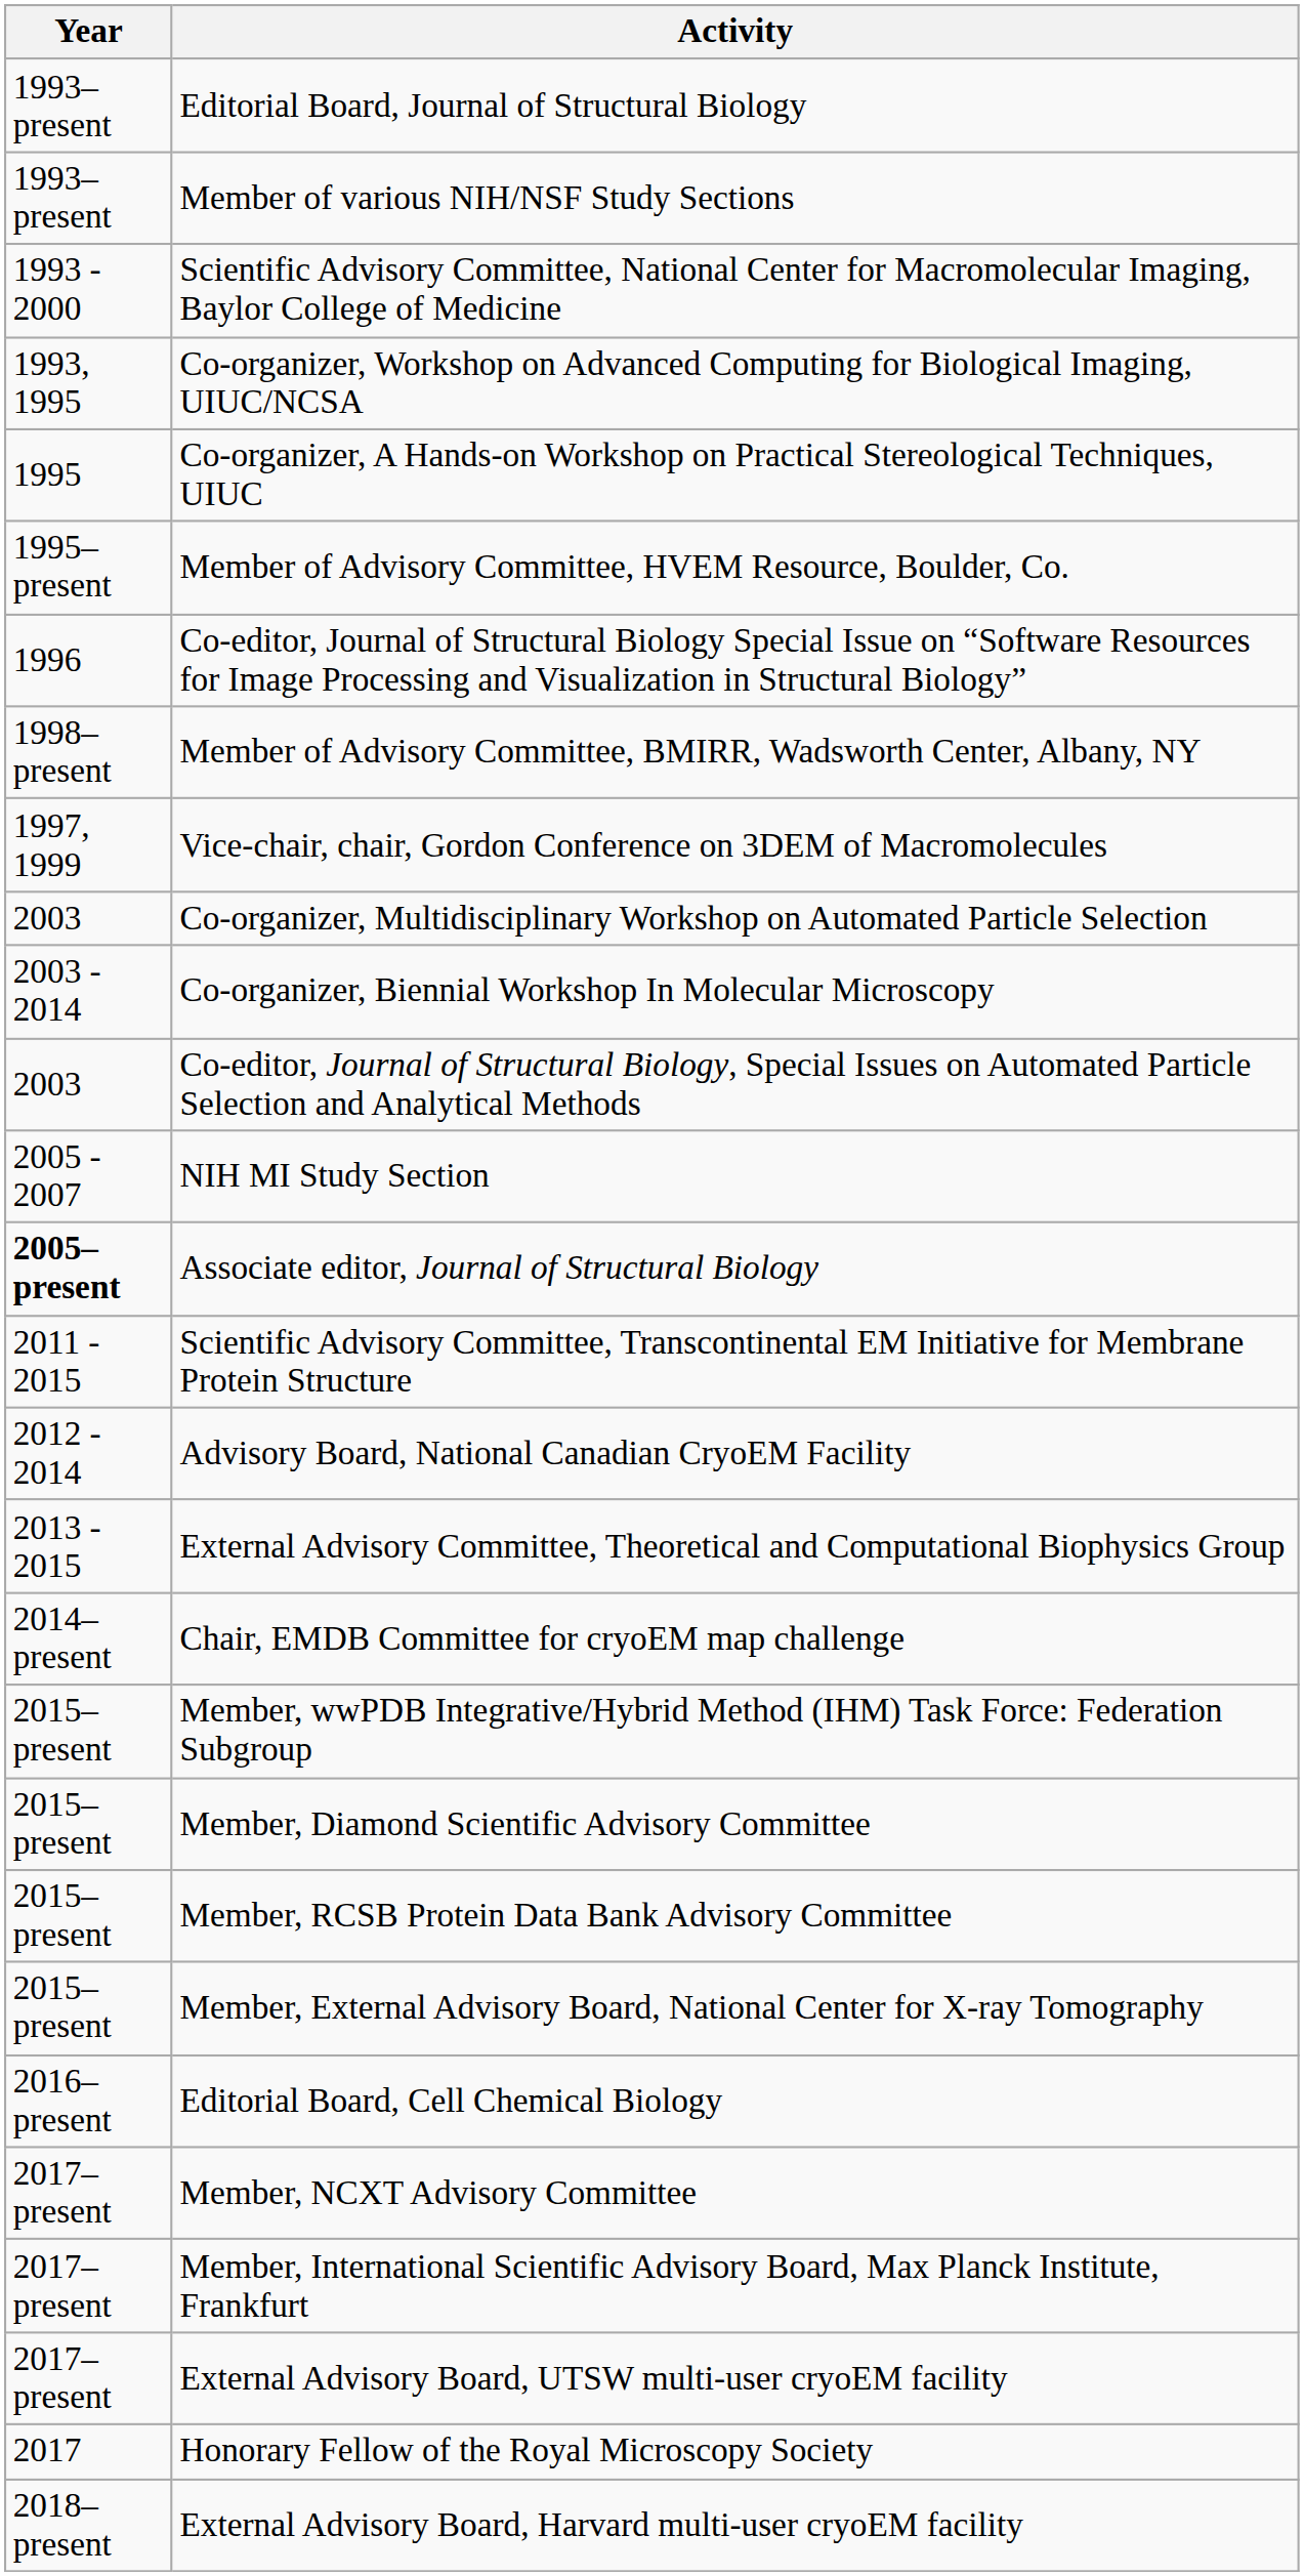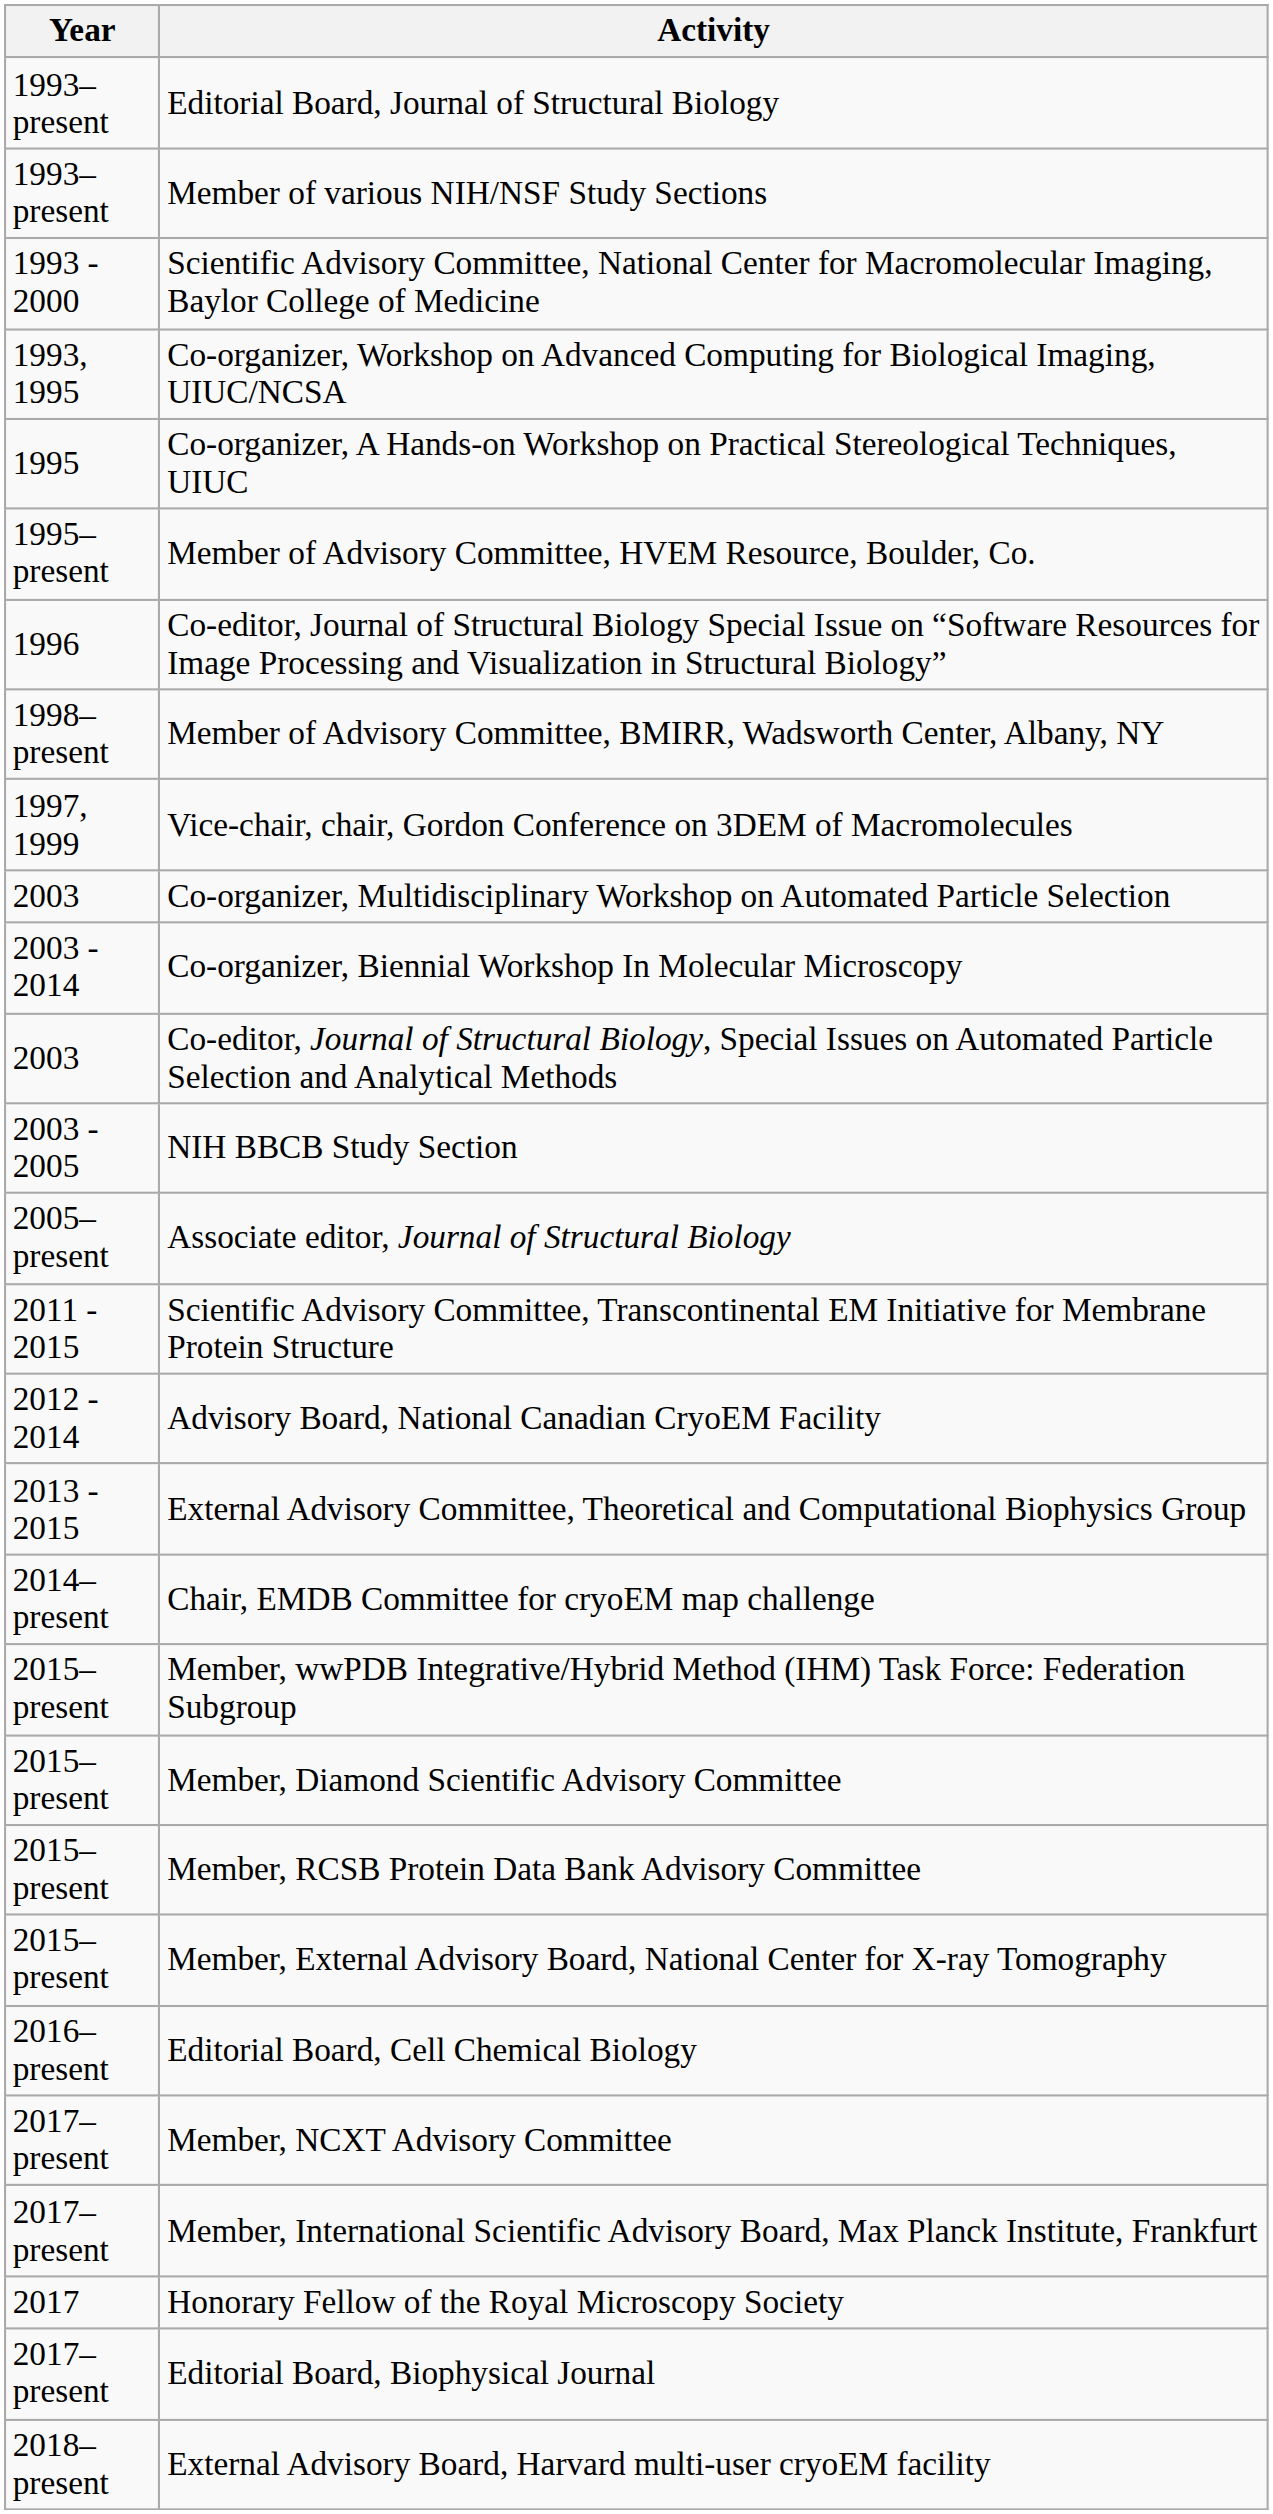 <table class="wikitable">
 <tr>
 <th>Year</th>
 <th>Activity</th>
 </tr>
 <tr>
 <td>1993–present</td>
 <td>Editorial Board, Journal of Structural Biology</td>
 </tr>
 <tr>
 <td>1993–present</td>
 <td>Member of various NIH/NSF Study Sections</td>
 </tr>
 <tr>
 <td>1993 - 2000</td>
 <td>Scientific Advisory Committee, National Center for Macromolecular Imaging, Baylor College of Medicine</td>
 </tr>
 <tr>
 <td>1993, 1995</td>
 <td>Co-organizer, Workshop on Advanced Computing for Biological Imaging, UIUC/NCSA</td>
 </tr>
 <tr>
 <td>1995</td>
 <td>Co-organizer, A Hands-on Workshop on Practical Stereological Techniques, UIUC</td>
 </tr>
 <tr>
 <td>1995–present</td>
 <td>Member of Advisory Committee, HVEM Resource, Boulder, Co.</td>
 </tr>
 <tr>
 <td>1996</td>
 <td>Co-editor, Journal of Structural Biology Special Issue on “Software Resources for Image Processing and Visualization in Structural Biology”</td>
 </tr>
 <tr>
 <td>1998–present</td>
 <td>Member of Advisory Committee, BMIRR, Wadsworth Center, Albany, NY</td>
 </tr>
 <tr>
 <td>1997, 1999</td>
 <td>Vice-chair, chair, Gordon Conference on 3DEM of Macromolecules</td>
 </tr>
 <tr>
 <td>2003</td>
 <td>Co-organizer, Multidisciplinary Workshop on Automated Particle Selection</td>
 </tr>
 <tr>
 <td>2003 - 2014</td>
 <td>Co-organizer, Biennial Workshop In Molecular Microscopy</td>
 </tr>
 <tr>
 <td>2003</td>
 <td>Co-editor, <em>Journal of Structural Biology</em>, Special Issues on Automated Particle Selection and Analytical Methods</td>
 </tr>
 <tr>
-<td>2005 - 2007</td>
-<td>NIH MI Study Section</td>
+<td>2003 - 2005</td>
+<td>NIH BBCB Study Section</td>
 </tr>
 <tr>
-<td><strong>2005–present</strong></td>
+<td>2005–present</td>
 <td>Associate editor, <em>Journal of Structural Biology</em></td>
 </tr>
 <tr>
 <td>2011 - 2015</td>
 <td>Scientific Advisory Committee, Transcontinental EM Initiative for Membrane Protein Structure</td>
 </tr>
 <tr>
 <td>2012 - 2014</td>
 <td>Advisory Board, National Canadian CryoEM Facility</td>
 </tr>
 <tr>
 <td>2013 - 2015</td>
 <td>External Advisory Committee, Theoretical and Computational Biophysics Group</td>
 </tr>
 <tr>
 <td>2014–present</td>
 <td>Chair, EMDB Committee for cryoEM map challenge</td>
 </tr>
 <tr>
 <td>2015–present</td>
 <td>Member, wwPDB Integrative/Hybrid Method (IHM) Task Force: Federation Subgroup</td>
 </tr>
 <tr>
 <td>2015–present</td>
 <td>Member, Diamond Scientific Advisory Committee</td>
 </tr>
 <tr>
 <td>2015–present</td>
 <td>Member, RCSB Protein Data Bank Advisory Committee</td>
 </tr>
 <tr>
 <td>2015–present</td>
 <td>Member, External Advisory Board, National Center for X-ray Tomography</td>
 </tr>
 <tr>
 <td>2016–present</td>
 <td>Editorial Board, Cell Chemical Biology</td>
 </tr>
 <tr>
 <td>2017–present</td>
 <td>Member, NCXT Advisory Committee</td>
 </tr>
 <tr>
 <td>2017–present</td>
 <td>Member, International Scientific Advisory Board, Max Planck Institute, Frankfurt</td>
 </tr>
 <tr>
-<td>2017–present</td>
-<td>External Advisory Board, UTSW multi-user cryoEM facility</td>
+<td>2017</td>
+<td>Honorary Fellow of the Royal Microscopy Society</td>
 </tr>
 <tr>
-<td>2017</td>
-<td>Honorary Fellow of the Royal Microscopy Society</td>
+<td>2017–present</td>
+<td>Editorial Board, Biophysical Journal</td>
 </tr>
 <tr>
 <td>2018–present</td>
 <td>External Advisory Board, Harvard multi-user cryoEM facility</td>
 </tr>
 </table>
